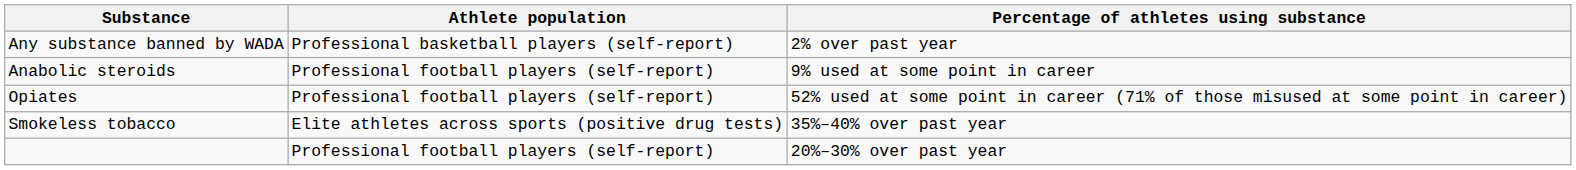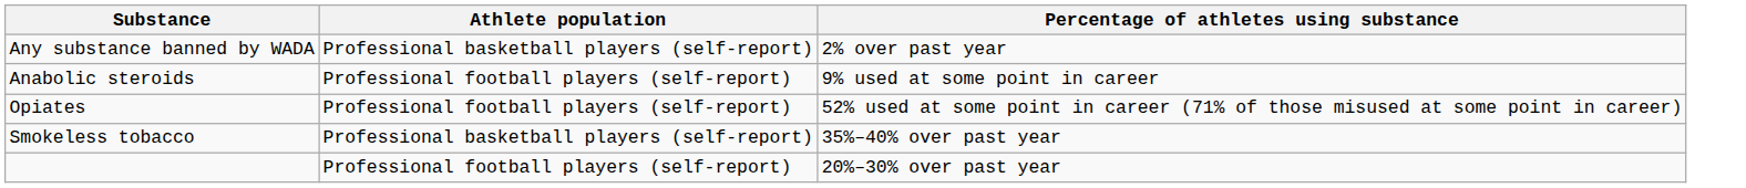 <table class="wikitable">
 <tr>
 <th>Substance</th>
 <th>Athlete population</th>
 <th>Percentage of athletes using substance</th>
 </tr>
 <tr>
 <td>Any substance banned by WADA</td>
 <td>Professional basketball players (self-report)</td>
 <td>2% over past year</td>
 </tr>
 <tr>
 <td>Anabolic steroids</td>
 <td>Professional football players (self-report)</td>
 <td>9% used at some point in career</td>
 </tr>
 <tr>
 <td>Opiates</td>
 <td>Professional football players (self-report)</td>
 <td>52% used at some point in career (71% of those misused at some point in career)</td>
 </tr>
 <tr>
 <td>Smokeless tobacco</td>
-<td>Elite athletes across sports (positive drug tests)</td>
+<td>Professional basketball players (self-report)</td>
 <td>35%–40% over past year</td>
 </tr>
 <tr>
 <td></td>
 <td>Professional football players (self-report)</td>
 <td>20%–30% over past year</td>
 </tr>
 </table>
